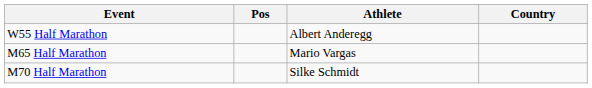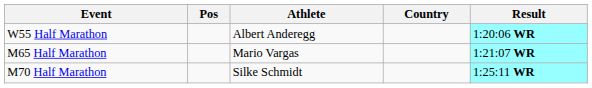 <table class="wikitable" style="width:60%;">
 <tr>
 <th>Event</th>
 <th>Pos</th>
 <th>Athlete</th>
 <th>Country</th>
+<th>Result</th>
 </tr>
 <tr>
 <td>W55 <a href='#'>Half Marathon</a></td>
 <td align=center></td>
 <td align=left>Albert Anderegg</td>
 <td align=left></td>
+<td bgcolor=#97ffff>1:20:06 <strong>WR</strong></td>
 </tr>
 <tr>
 <td>M65 <a href='#'>Half Marathon</a></td>
 <td align=center></td>
 <td align=left>Mario Vargas</td>
 <td align=left></td>
+<td bgcolor=#97ffff>1:21:07 <strong>WR</strong></td>
 </tr>
 <tr>
 <td>M70 <a href='#'>Half Marathon</a></td>
 <td align=center></td>
 <td align=left>Silke Schmidt</td>
 <td align=left></td>
+<td bgcolor=#97ffff>1:25:11 <strong>WR</strong></td>
 </tr>
 </table>
